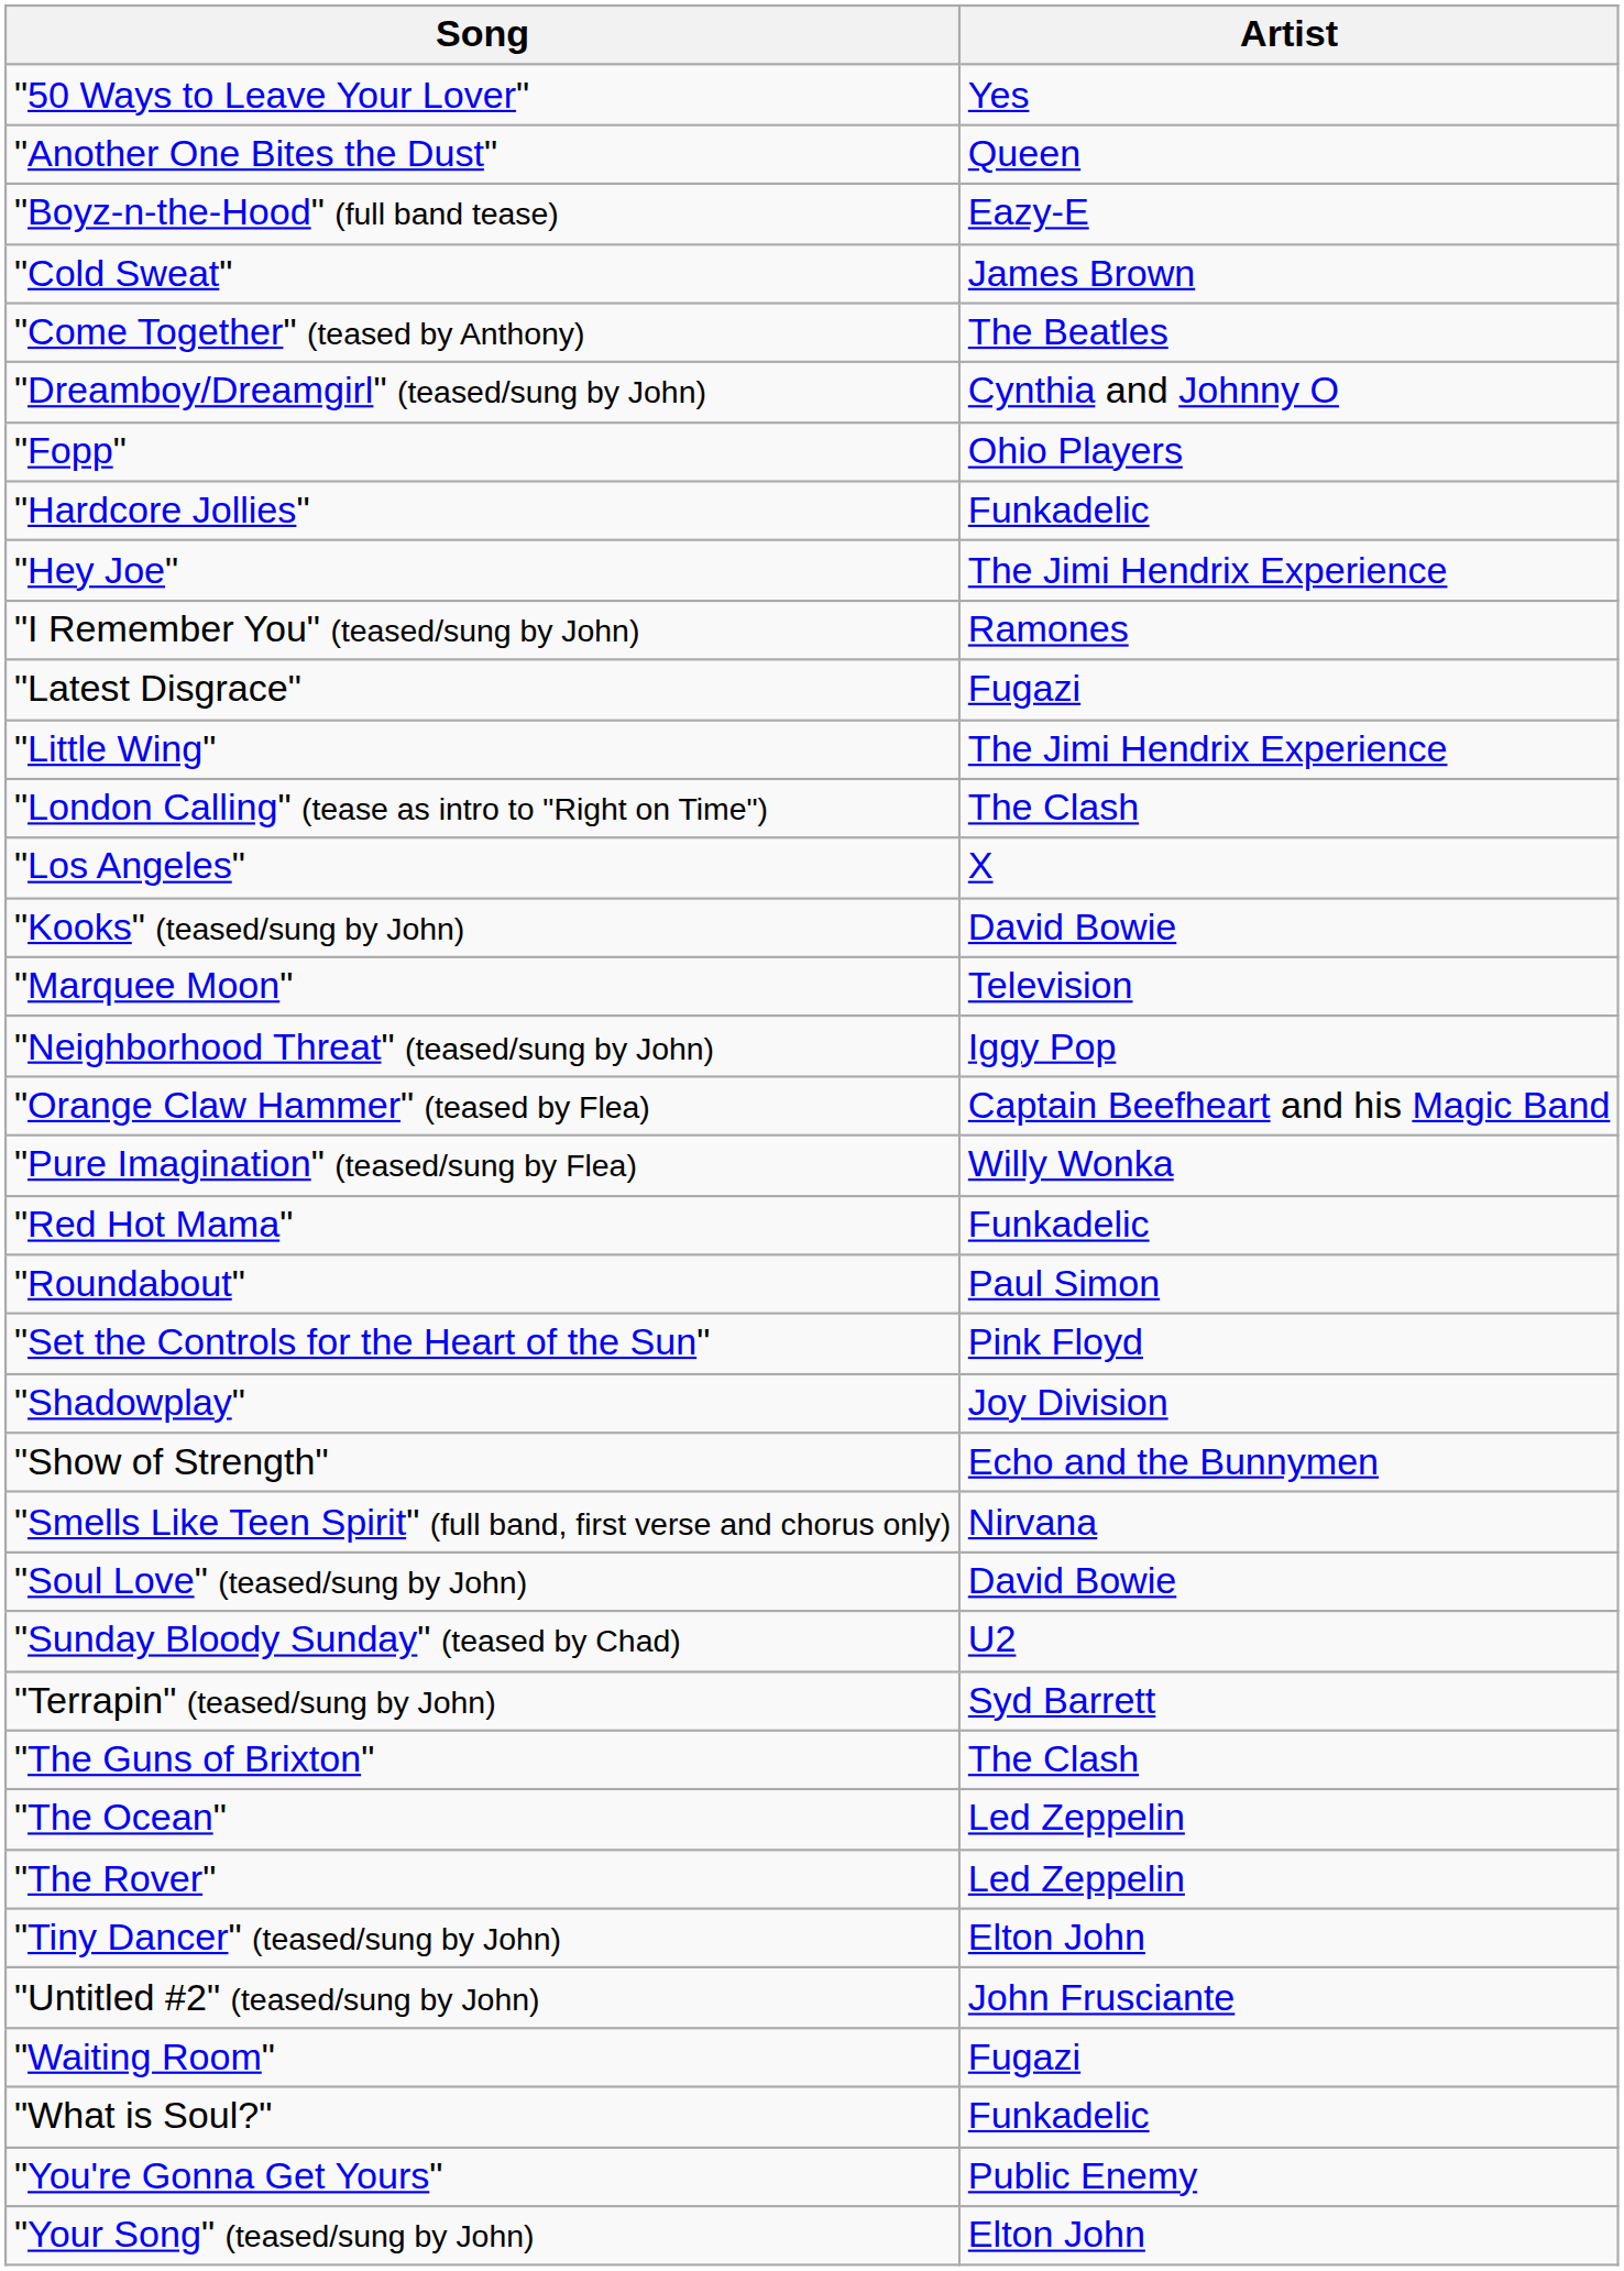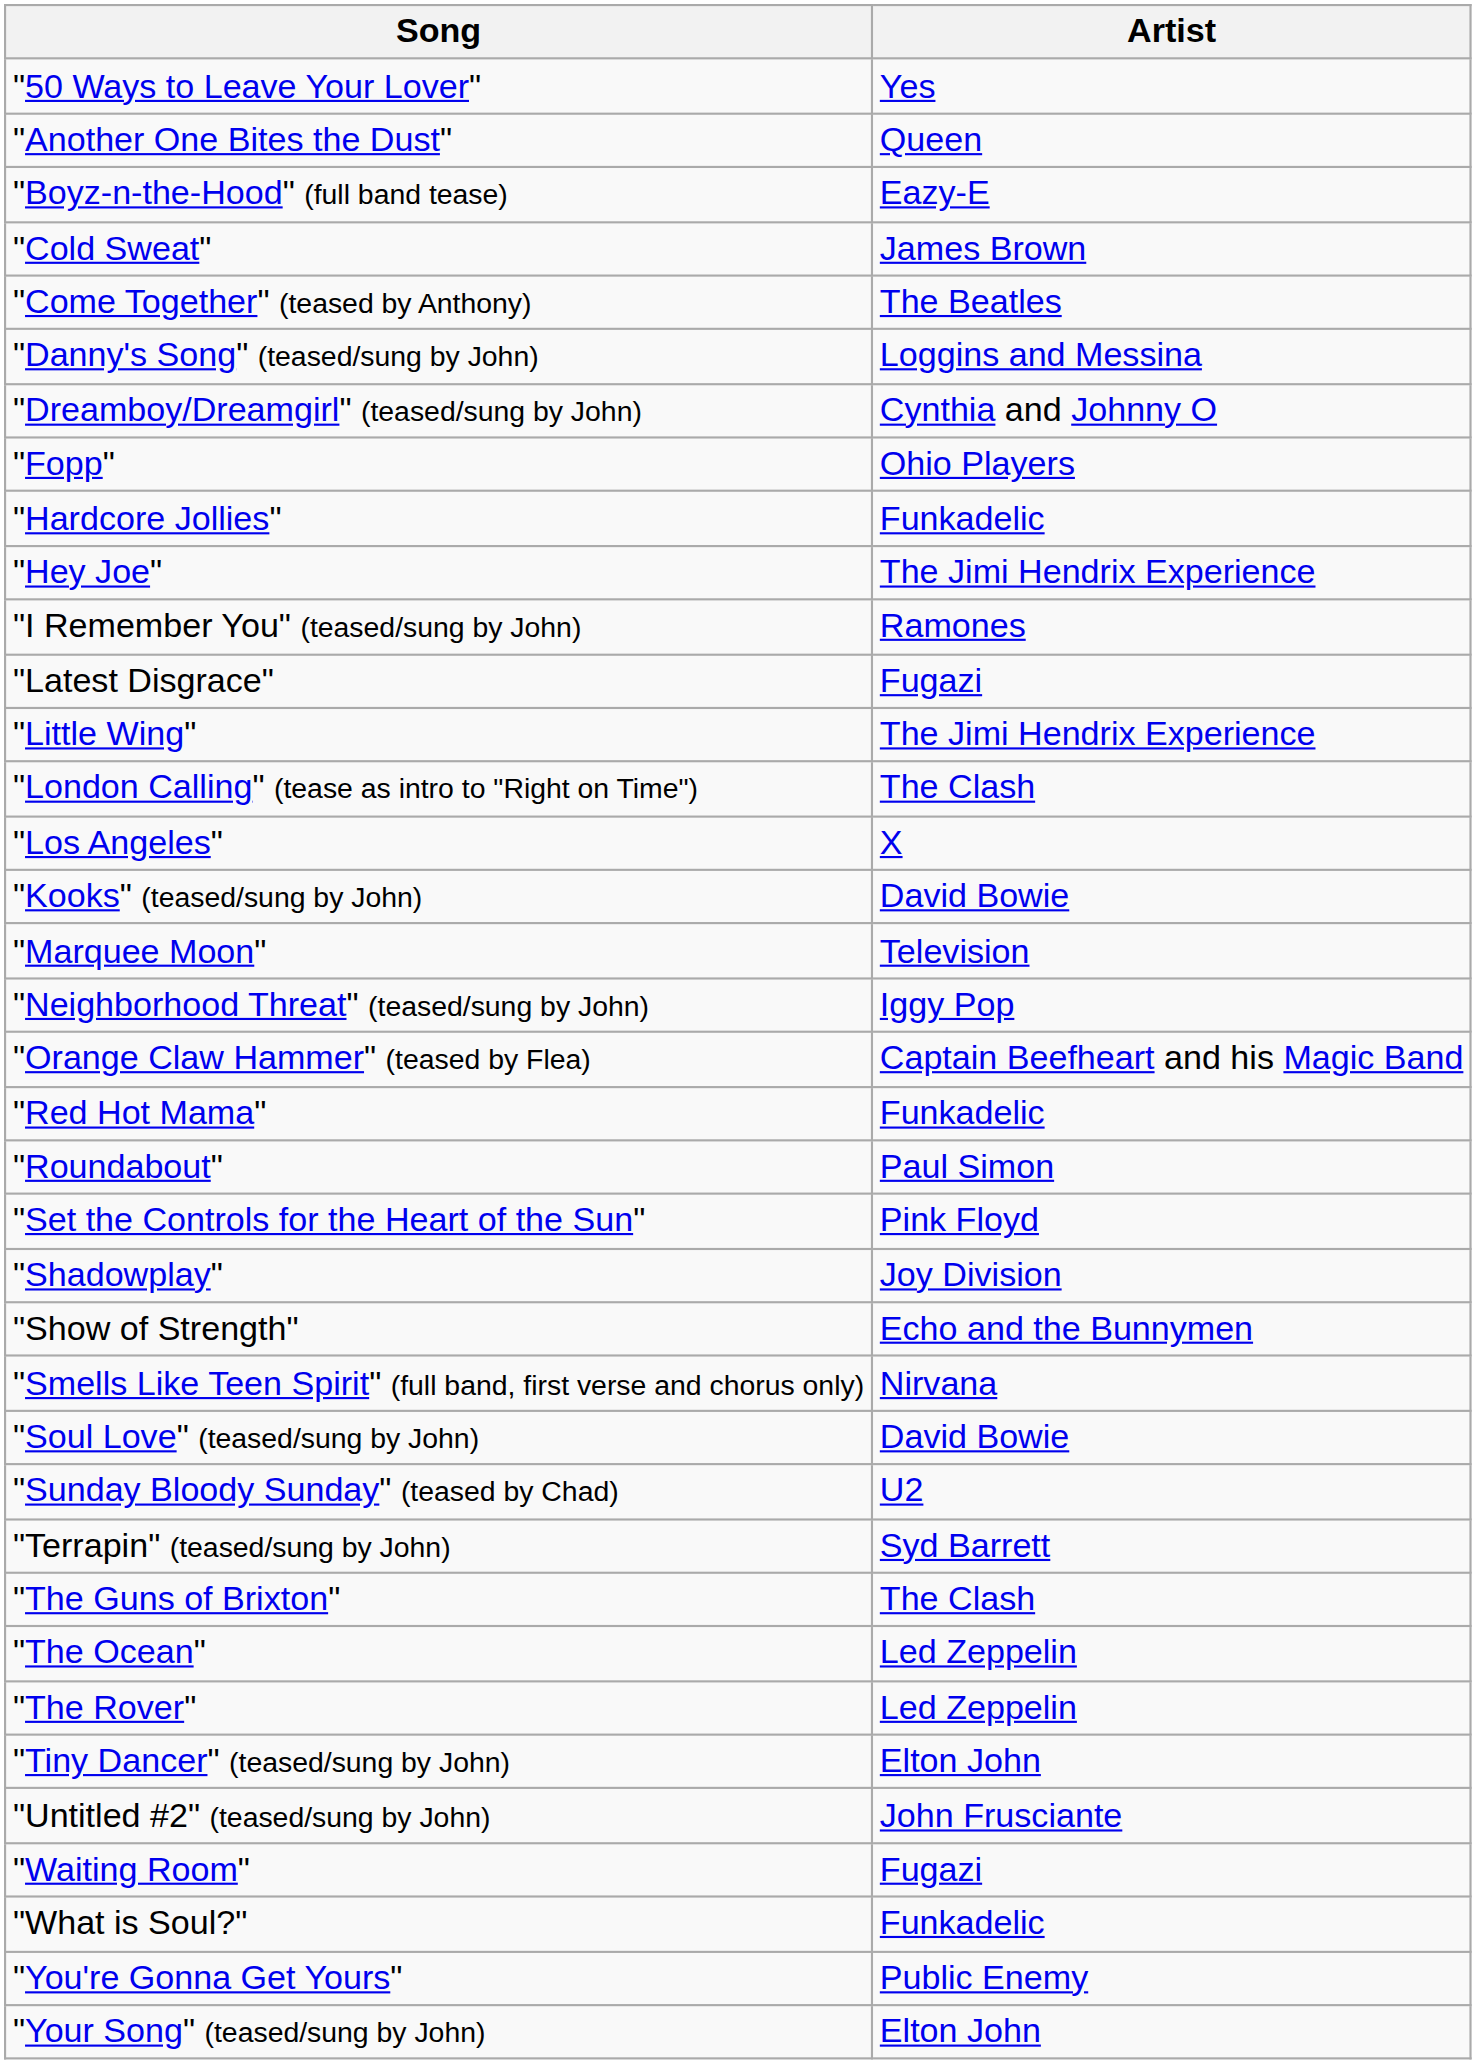 <table class="wikitable sortable">
 <tr>
 <th>Song</th>
 <th>Artist</th>
 </tr>
 <tr>
 <td>"<a href='#'>50 Ways to Leave Your Lover</a>"</td>
 <td><a href='#'>Yes</a></td>
 </tr>
 <tr>
 <td>"<a href='#'>Another One Bites the Dust</a>"</td>
 <td><a href='#'>Queen</a></td>
 </tr>
 <tr>
 <td>"<a href='#'>Boyz-n-the-Hood</a>" <small>(full band tease)</small></td>
 <td><a href='#'>Eazy-E</a></td>
 </tr>
 <tr>
 <td>"<a href='#'>Cold Sweat</a>"</td>
 <td><a href='#'>James Brown</a></td>
 </tr>
 <tr>
 <td>"<a href='#'>Come Together</a>" <small>(teased by Anthony)</small></td>
 <td><a href='#'>The Beatles</a></td>
+</tr>
+<tr |->
+<td>"<a href='#'>Danny's Song</a>"  <small>(teased/sung by John)</small></td>
+<td><a href='#'>Loggins and Messina</a></td>
 </tr>
 <tr>
 <td>"<a href='#'>Dreamboy/Dreamgirl</a>"  <small>(teased/sung by John)</small></td>
 <td><a href='#'>Cynthia</a> and <a href='#'>Johnny O</a></td>
 </tr>
 <tr>
 <td>"<a href='#'>Fopp</a>"</td>
 <td><a href='#'>Ohio Players</a></td>
 </tr>
 <tr>
 <td>"<a href='#'>Hardcore Jollies</a>"</td>
 <td><a href='#'>Funkadelic</a></td>
 </tr>
 <tr>
 <td>"<a href='#'>Hey Joe</a>"</td>
 <td><a href='#'>The Jimi Hendrix Experience</a></td>
 </tr>
 <tr>
 <td>"I Remember You" <small>(teased/sung by John)</small></td>
 <td><a href='#'>Ramones</a></td>
 </tr>
 <tr>
 <td>"Latest Disgrace"</td>
 <td><a href='#'>Fugazi</a></td>
 </tr>
 <tr>
 <td>"<a href='#'>Little Wing</a>"</td>
 <td><a href='#'>The Jimi Hendrix Experience</a></td>
 </tr>
 <tr>
 <td>"<a href='#'>London Calling</a>" <small>(tease as intro to "Right on Time")</small></td>
 <td><a href='#'>The Clash</a></td>
 </tr>
 <tr>
 <td>"<a href='#'>Los Angeles</a>"</td>
 <td><a href='#'>X</a></td>
 </tr>
 <tr>
 <td>"<a href='#'>Kooks</a>" <small>(teased/sung by John)</small></td>
 <td><a href='#'>David Bowie</a></td>
 </tr>
 <tr>
 <td>"<a href='#'>Marquee Moon</a>"</td>
 <td><a href='#'>Television</a></td>
 </tr>
 <tr>
 <td>"<a href='#'>Neighborhood Threat</a>" <small>(teased/sung by John)</small></td>
 <td><a href='#'>Iggy Pop</a></td>
 </tr>
 <tr>
 <td>"<a href='#'>Orange Claw Hammer</a>" <small>(teased by Flea)</small></td>
 <td><a href='#'>Captain Beefheart</a> and his <a href='#'>Magic Band</a></td>
-</tr>
-<tr>
-<td>"<a href='#'>Pure Imagination</a>" <small>(teased/sung by Flea)</small></td>
-<td><a href='#'>Willy Wonka</a></td>
 </tr>
 <tr>
 <td>"<a href='#'>Red Hot Mama</a>"</td>
 <td><a href='#'>Funkadelic</a></td>
 </tr>
 <tr>
 <td>"<a href='#'>Roundabout</a>"</td>
 <td><a href='#'>Paul Simon</a></td>
 </tr>
 <tr>
 <td>"<a href='#'>Set the Controls for the Heart of the Sun</a>"</td>
 <td><a href='#'>Pink Floyd</a></td>
 </tr>
 <tr>
 <td>"<a href='#'>Shadowplay</a>"</td>
 <td><a href='#'>Joy Division</a></td>
 </tr>
 <tr>
 <td>"Show of Strength"</td>
 <td><a href='#'>Echo and the Bunnymen</a></td>
 </tr>
 <tr>
 <td>"<a href='#'>Smells Like Teen Spirit</a>"   <small>(full band, first verse and chorus only)</small></td>
 <td><a href='#'>Nirvana</a></td>
 </tr>
 <tr>
 <td>"<a href='#'>Soul Love</a>" <small>(teased/sung by John)</small></td>
 <td><a href='#'>David Bowie</a></td>
 </tr>
 <tr>
 <td>"<a href='#'>Sunday Bloody Sunday</a>"  <small>(teased by Chad)</small></td>
 <td><a href='#'>U2</a></td>
 </tr>
 <tr>
 <td>"Terrapin" <small>(teased/sung by John)</small></td>
 <td><a href='#'>Syd Barrett</a></td>
 </tr>
 <tr>
 <td>"<a href='#'>The Guns of Brixton</a>"</td>
 <td><a href='#'>The Clash</a></td>
 </tr>
 <tr>
 <td>"<a href='#'>The Ocean</a>"</td>
 <td><a href='#'>Led Zeppelin</a></td>
 </tr>
 <tr>
 <td>"<a href='#'>The Rover</a>"</td>
 <td><a href='#'>Led Zeppelin</a></td>
 </tr>
 <tr>
 <td>"<a href='#'>Tiny Dancer</a>" <small>(teased/sung by John)</small></td>
 <td><a href='#'>Elton John</a></td>
 </tr>
 <tr>
 <td>"Untitled #2" <small>(teased/sung by John)</small></td>
 <td><a href='#'>John Frusciante</a></td>
 </tr>
 <tr>
 <td>"<a href='#'>Waiting Room</a>"</td>
 <td><a href='#'>Fugazi</a></td>
 </tr>
 <tr>
 <td>"What is Soul?"</td>
 <td><a href='#'>Funkadelic</a></td>
 </tr>
 <tr>
 <td>"<a href='#'>You're Gonna Get Yours</a>"</td>
 <td><a href='#'>Public Enemy</a></td>
 </tr>
 <tr>
 <td>"<a href='#'>Your Song</a>" <small>(teased/sung by John)</small></td>
 <td><a href='#'>Elton John</a></td>
 </tr>
 </table>
